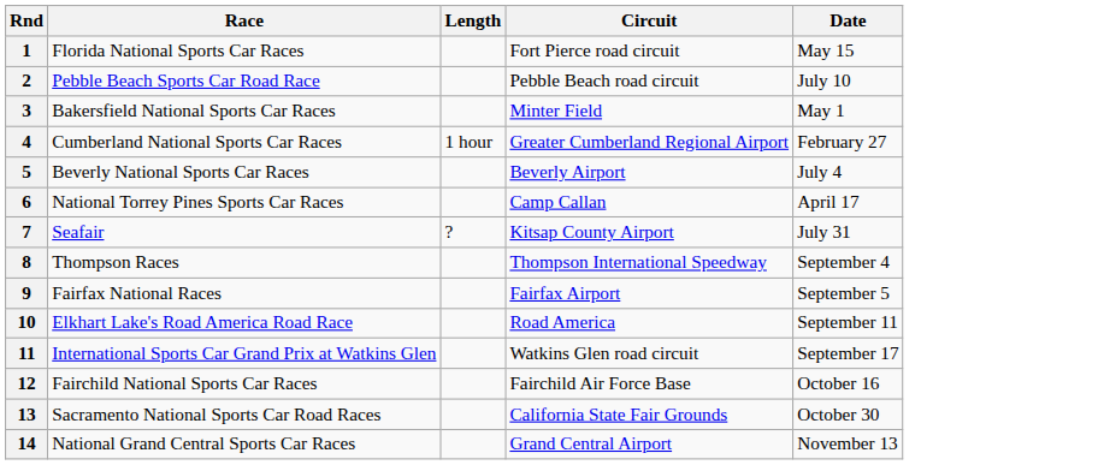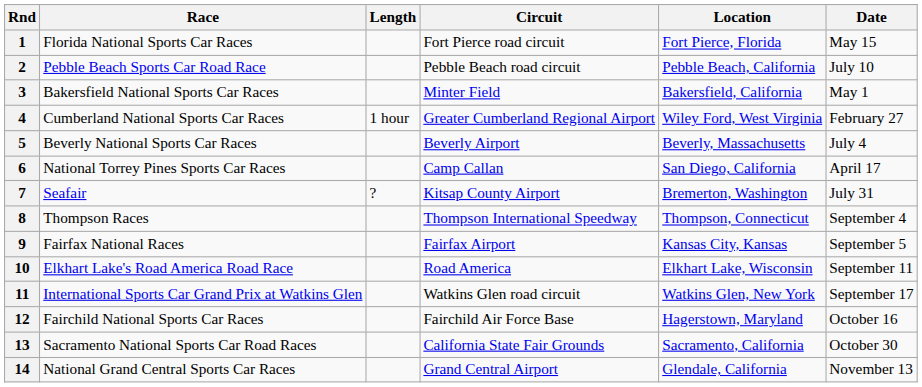 <table class="wikitable" style="font-size: 90%;">
 <tr>
 <th>Rnd</th>
 <th>Race</th>
 <th>Length</th>
 <th>Circuit</th>
+<th>Location</th>
 <th>Date</th>
 </tr>
 <tr>
 <th>1</th>
 <td>Florida National Sports Car Races</td>
 <td></td>
 <td>Fort Pierce road circuit</td>
+<td><a href='#'>Fort Pierce, Florida</a></td>
 <td>May 15</td>
 </tr>
 <tr>
 <th>2</th>
 <td><a href='#'>Pebble Beach Sports Car Road Race</a></td>
 <td></td>
 <td>Pebble Beach road circuit</td>
+<td><a href='#'>Pebble Beach, California</a></td>
 <td>July 10</td>
 </tr>
 <tr>
 <th>3</th>
 <td>Bakersfield National Sports Car Races</td>
 <td></td>
 <td><a href='#'>Minter Field</a></td>
+<td><a href='#'>Bakersfield, California</a></td>
 <td>May 1</td>
 </tr>
 <tr>
 <th>4</th>
 <td>Cumberland National Sports Car Races</td>
 <td>1 hour</td>
 <td><a href='#'>Greater Cumberland Regional Airport</a></td>
+<td><a href='#'>Wiley Ford, West Virginia</a></td>
 <td>February 27</td>
 </tr>
 <tr>
 <th>5</th>
 <td>Beverly National Sports Car Races</td>
 <td></td>
 <td><a href='#'>Beverly Airport</a></td>
+<td><a href='#'>Beverly, Massachusetts</a></td>
 <td>July 4</td>
 </tr>
 <tr>
 <th>6</th>
 <td>National Torrey Pines Sports Car Races</td>
 <td></td>
 <td><a href='#'>Camp Callan</a></td>
+<td><a href='#'>San Diego, California</a></td>
 <td>April 17</td>
 </tr>
 <tr>
 <th>7</th>
 <td><a href='#'>Seafair</a></td>
 <td>?</td>
 <td><a href='#'>Kitsap County Airport</a></td>
+<td><a href='#'>Bremerton, Washington</a></td>
 <td>July 31</td>
 </tr>
 <tr>
 <th>8</th>
 <td>Thompson Races</td>
 <td></td>
 <td><a href='#'>Thompson International Speedway</a></td>
+<td><a href='#'>Thompson, Connecticut</a></td>
 <td>September 4</td>
 </tr>
 <tr>
 <th>9</th>
 <td>Fairfax National Races</td>
 <td></td>
 <td><a href='#'>Fairfax Airport</a></td>
+<td><a href='#'>Kansas City, Kansas</a></td>
 <td>September 5</td>
 </tr>
 <tr>
 <th>10</th>
 <td><a href='#'>Elkhart Lake's Road America Road Race</a></td>
 <td></td>
 <td><a href='#'>Road America</a></td>
+<td><a href='#'>Elkhart Lake, Wisconsin</a></td>
 <td>September 11</td>
 </tr>
 <tr>
 <th>11</th>
 <td><a href='#'>International Sports Car Grand Prix at Watkins Glen</a></td>
 <td></td>
 <td>Watkins Glen road circuit</td>
+<td><a href='#'>Watkins Glen, New York</a></td>
 <td>September 17</td>
 </tr>
 <tr>
 <th>12</th>
 <td>Fairchild National Sports Car Races</td>
 <td></td>
 <td>Fairchild Air Force Base</td>
+<td><a href='#'>Hagerstown, Maryland</a></td>
 <td>October 16</td>
 </tr>
 <tr>
 <th>13</th>
 <td>Sacramento National Sports Car Road Races</td>
 <td></td>
 <td><a href='#'>California State Fair Grounds</a></td>
+<td><a href='#'>Sacramento, California</a></td>
 <td>October 30</td>
 </tr>
 <tr>
 <th>14</th>
 <td>National Grand Central Sports Car Races</td>
 <td></td>
 <td><a href='#'>Grand Central Airport</a></td>
+<td><a href='#'>Glendale, California</a></td>
 <td>November 13</td>
 </tr>
 </table>
